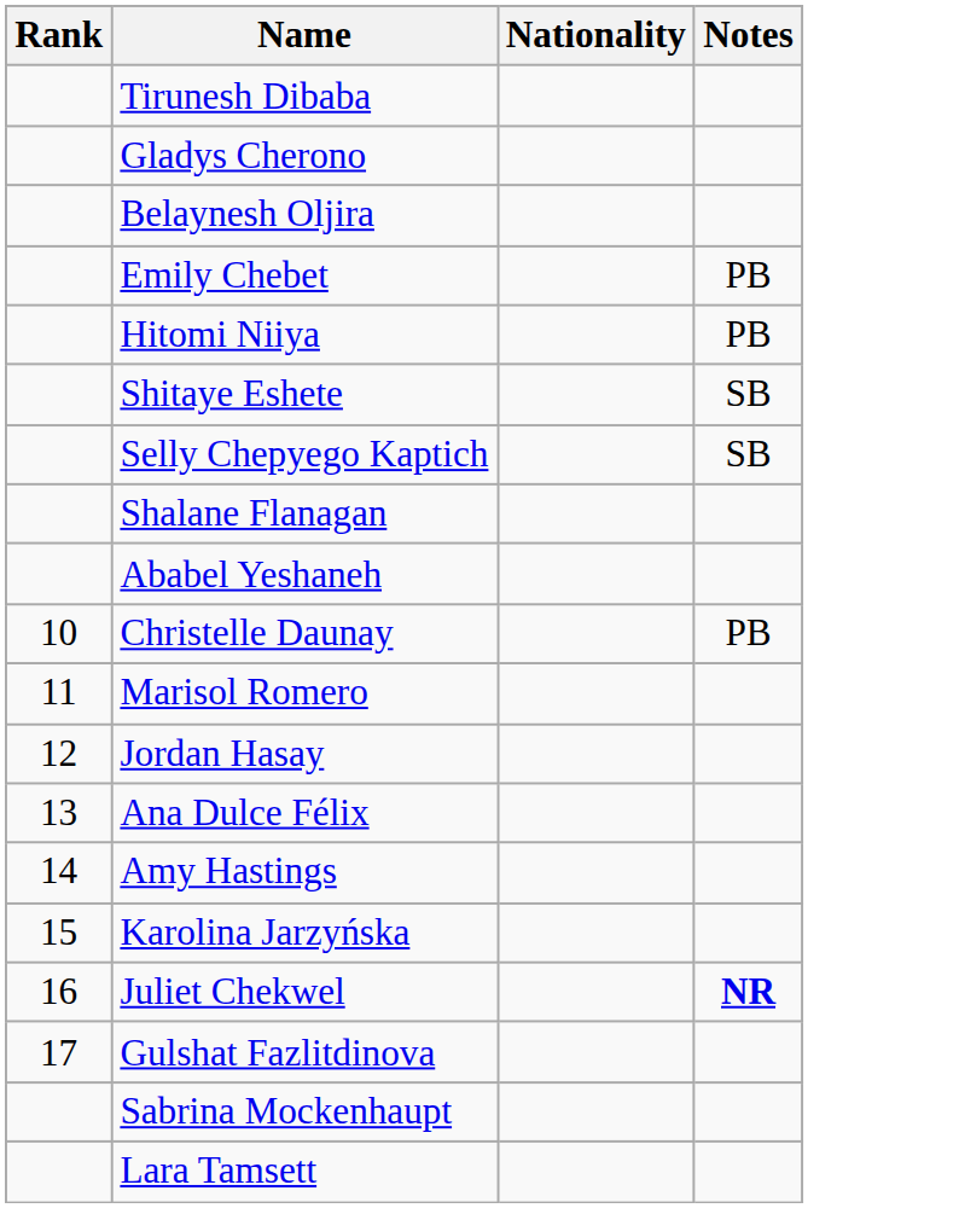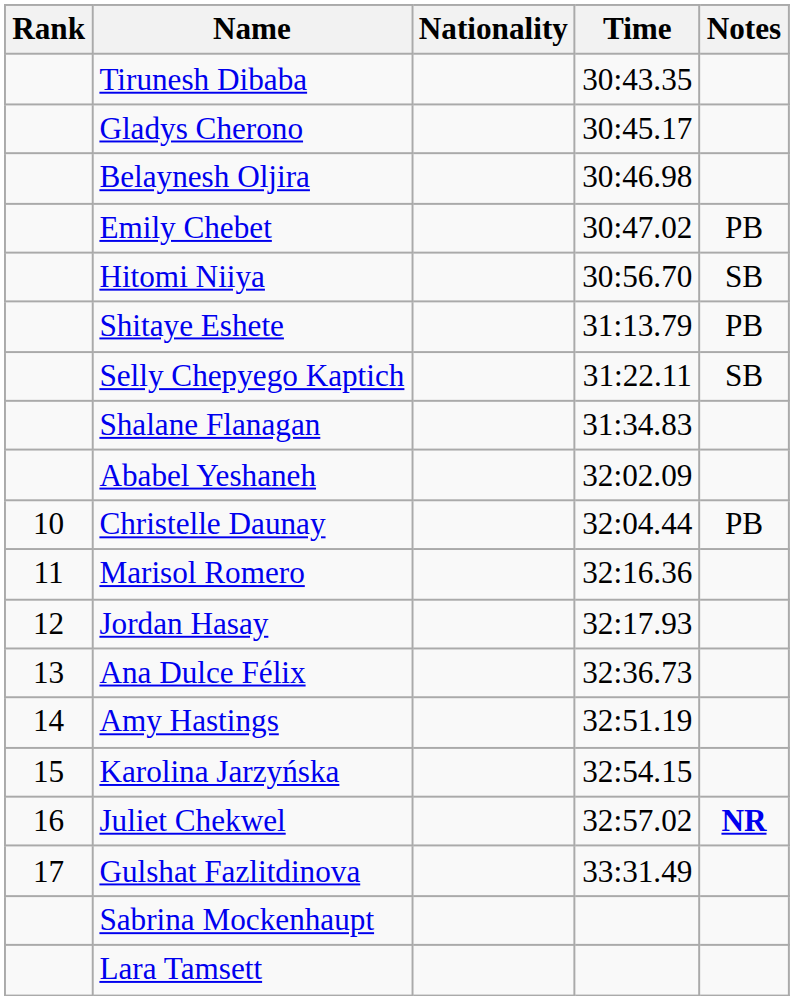 <table class="wikitable sortable" style="text-align:center">
 <tr>
 <th>Rank</th>
 <th>Name</th>
 <th>Nationality</th>
+<th>Time</th>
 <th>Notes</th>
 </tr>
 <tr>
 <td></td>
 <td align=left><a href='#'>Tirunesh Dibaba</a></td>
 <td align=left></td>
+<td>30:43.35</td>
 <td></td>
 </tr>
 <tr>
 <td></td>
 <td align=left><a href='#'>Gladys Cherono</a></td>
 <td align=left></td>
+<td>30:45.17</td>
 <td></td>
 </tr>
 <tr>
 <td></td>
 <td align=left><a href='#'>Belaynesh Oljira</a></td>
 <td align=left></td>
+<td>30:46.98</td>
 <td></td>
 </tr>
 <tr>
 <td></td>
 <td align=left><a href='#'>Emily Chebet</a></td>
 <td align=left></td>
+<td>30:47.02</td>
 <td>PB</td>
 </tr>
 <tr>
 <td></td>
 <td align=left><a href='#'>Hitomi Niiya</a></td>
 <td align=left></td>
-<td>PB</td>
+<td>30:56.70</td>
+<td>SB</td>
 </tr>
 <tr>
 <td></td>
 <td align=left><a href='#'>Shitaye Eshete</a></td>
 <td align=left></td>
-<td>SB</td>
+<td>31:13.79</td>
+<td>PB</td>
 </tr>
 <tr>
 <td></td>
 <td align=left><a href='#'>Selly Chepyego Kaptich</a></td>
 <td align=left></td>
+<td>31:22.11</td>
 <td>SB</td>
 </tr>
 <tr>
 <td></td>
 <td align=left><a href='#'>Shalane Flanagan</a></td>
 <td align=left></td>
+<td>31:34.83</td>
 <td></td>
 </tr>
 <tr>
 <td></td>
 <td align=left><a href='#'>Ababel Yeshaneh</a></td>
 <td align=left></td>
+<td>32:02.09</td>
 <td></td>
 </tr>
 <tr>
 <td>10</td>
 <td align=left><a href='#'>Christelle Daunay</a></td>
 <td align=left></td>
+<td>32:04.44</td>
 <td>PB</td>
 </tr>
 <tr>
 <td>11</td>
 <td align=left><a href='#'>Marisol Romero</a></td>
 <td align=left></td>
+<td>32:16.36</td>
 <td></td>
 </tr>
 <tr>
 <td>12</td>
 <td align=left><a href='#'>Jordan Hasay</a></td>
 <td align=left></td>
+<td>32:17.93</td>
 <td></td>
 </tr>
 <tr>
 <td>13</td>
 <td align=left><a href='#'>Ana Dulce Félix</a></td>
 <td align=left></td>
+<td>32:36.73</td>
 <td></td>
 </tr>
 <tr>
 <td>14</td>
 <td align=left><a href='#'>Amy Hastings</a></td>
 <td align=left></td>
+<td>32:51.19</td>
 <td></td>
 </tr>
 <tr>
 <td>15</td>
 <td align=left><a href='#'>Karolina Jarzyńska</a></td>
 <td align=left></td>
+<td>32:54.15</td>
 <td></td>
 </tr>
 <tr>
 <td>16</td>
 <td align=left><a href='#'>Juliet Chekwel</a></td>
 <td align=left></td>
+<td>32:57.02</td>
 <td><strong><a href='#'>NR</a></strong></td>
 </tr>
 <tr>
 <td>17</td>
 <td align=left><a href='#'>Gulshat Fazlitdinova</a></td>
 <td align=left></td>
+<td>33:31.49</td>
 <td></td>
 </tr>
 <tr>
 <td></td>
 <td align=left><a href='#'>Sabrina Mockenhaupt</a></td>
 <td align=left></td>
 <td></td>
+<td></td>
 </tr>
 <tr>
 <td></td>
 <td align=left><a href='#'>Lara Tamsett</a></td>
 <td align=left></td>
 <td></td>
+<td></td>
 </tr>
 </table>
